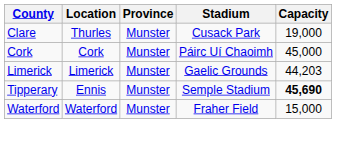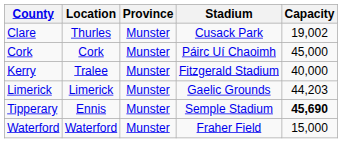 <table class="wikitable sortable" style="text-align:center">
 <tr>
 <th><a href='#'>County</a></th>
 <th>Location</th>
 <th>Province</th>
 <th>Stadium</th>
 <th>Capacity</th>
 </tr>
 <tr>
 <td style="text-align:left"> <a href='#'>Clare</a></td>
 <td><a href='#'>Thurles</a></td>
 <td><a href='#'>Munster</a></td>
 <td><a href='#'>Cusack Park</a></td>
-<td>19,000</td>
+<td>19,002</td>
 </tr>
 <tr>
 <td style="text-align:left"> <a href='#'>Cork</a></td>
 <td><a href='#'>Cork</a></td>
 <td><a href='#'>Munster</a></td>
 <td><a href='#'>Páirc Uí Chaoimh</a></td>
 <td>45,000</td>
+</tr>
+<tr>
+<td style="text-align:left"> <a href='#'>Kerry</a></td>
+<td><a href='#'>Tralee</a></td>
+<td><a href='#'>Munster</a></td>
+<td><a href='#'>Fitzgerald Stadium</a></td>
+<td>40,000</td>
 </tr>
 <tr>
 <td style="text-align:left"> <a href='#'>Limerick</a></td>
 <td><a href='#'>Limerick</a></td>
 <td><a href='#'>Munster</a></td>
 <td><a href='#'>Gaelic Grounds</a></td>
 <td>44,203</td>
 </tr>
 <tr>
 <td style="text-align:left"> <a href='#'>Tipperary</a></td>
 <td><a href='#'>Ennis</a></td>
 <td><a href='#'>Munster</a></td>
 <td><a href='#'>Semple Stadium</a></td>
 <td><strong>45,690</strong></td>
 </tr>
 <tr>
 <td style="text-align:left"> <a href='#'>Waterford</a></td>
 <td><a href='#'>Waterford</a></td>
 <td><a href='#'>Munster</a></td>
 <td><a href='#'>Fraher Field</a></td>
 <td>15,000</td>
 </tr>
 </table>
